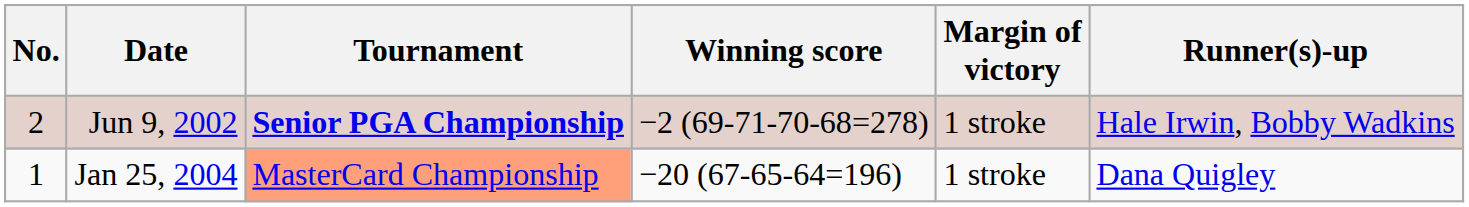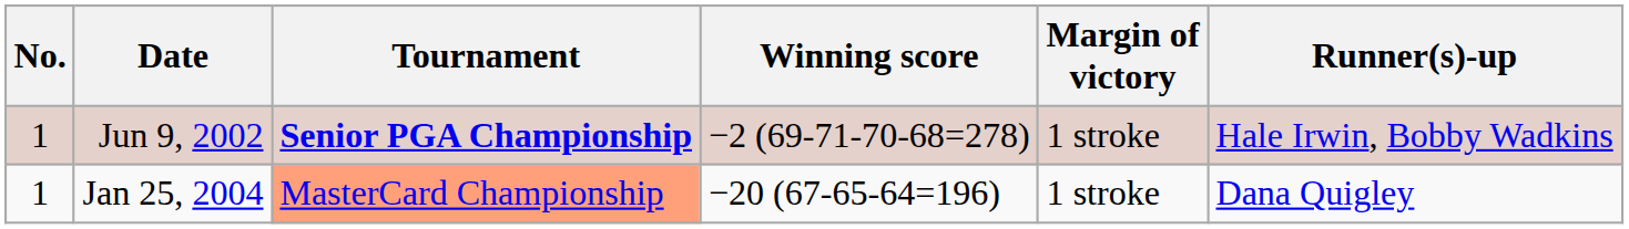 <table class="wikitable" style="font-size:95%;">
 <tr>
 <th>No.</th>
 <th>Date</th>
 <th>Tournament</th>
 <th>Winning score</th>
 <th>Margin of<br>victory</th>
 <th>Runner(s)-up</th>
 </tr>
 <tr style="background:#e5d1cb;">
-<td align=center>2</td>
+<td align=center>1</td>
 <td align=right>Jun 9, <a href='#'>2002</a></td>
 <td><strong><a href='#'>Senior PGA Championship</a></strong></td>
 <td>−2 (69-71-70-68=278)</td>
 <td>1 stroke</td>
 <td> <a href='#'>Hale Irwin</a>,  <a href='#'>Bobby Wadkins</a></td>
 </tr>
 <tr>
 <td align=center>1</td>
 <td align=right>Jan 25, <a href='#'>2004</a></td>
 <td style="background: lightsalmon;"><a href='#'>MasterCard Championship</a></td>
 <td>−20 (67-65-64=196)</td>
 <td>1 stroke</td>
 <td> <a href='#'>Dana Quigley</a></td>
 </tr>
 </table>
